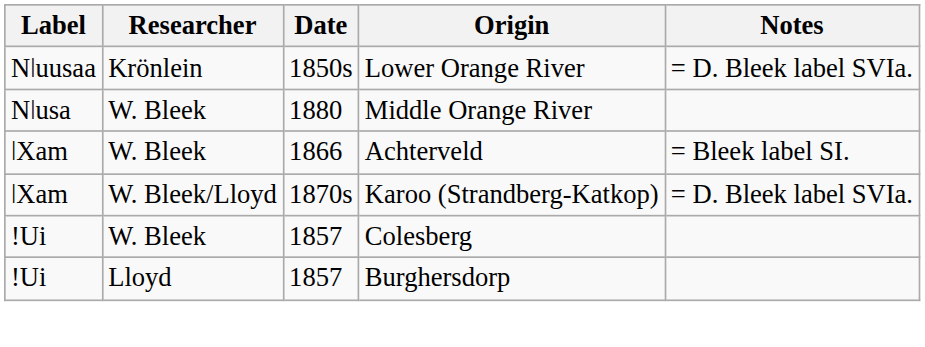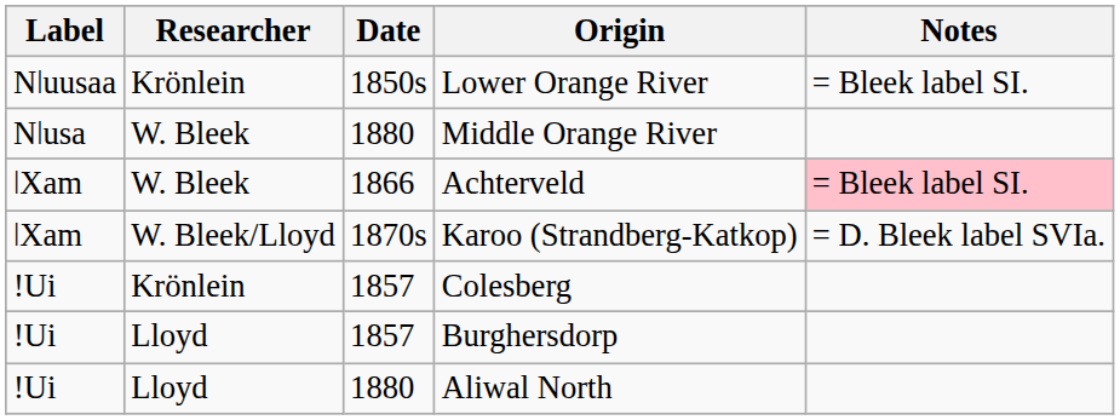 <table class=wikitable>
 <tr>
 <th>Label</th>
 <th>Researcher</th>
 <th>Date</th>
 <th>Origin</th>
 <th>Notes</th>
 </tr>
 <tr>
 <td>Nǀuusaa</td>
 <td>Krönlein</td>
 <td>1850s</td>
 <td>Lower Orange River</td>
-<td>= D. Bleek label SVIa.</td>
+<td>= Bleek label SI.</td>
 </tr>
 <tr>
 <td>Nǀusa</td>
 <td>W. Bleek</td>
 <td>1880</td>
 <td>Middle Orange River</td>
 </tr>
 <tr>
 <td>ǀXam</td>
 <td>W. Bleek</td>
 <td>1866</td>
 <td>Achterveld</td>
-<td>= Bleek label SI.</td>
+<td style="background: pink;">= Bleek label SI.</td>
 </tr>
 <tr>
 <td>ǀXam</td>
 <td>W. Bleek/Lloyd</td>
 <td>1870s</td>
 <td>Karoo (Strandberg-Katkop)</td>
 <td>= D. Bleek label SVIa.</td>
 </tr>
 <tr>
 <td>ǃUi</td>
-<td>W. Bleek</td>
+<td>Krönlein</td>
 <td>1857</td>
 <td>Colesberg</td>
 <td></td>
 </tr>
 <tr>
 <td>ǃUi</td>
 <td>Lloyd</td>
 <td>1857</td>
 <td>Burghersdorp</td>
 <td></td>
 </tr>
+<tr>
+<td>ǃUi</td>
+<td>Lloyd</td>
+<td>1880</td>
+<td>Aliwal North</td>
+<td></td>
+</tr>
 </table>
